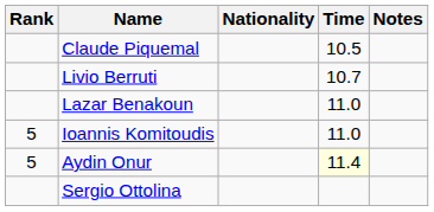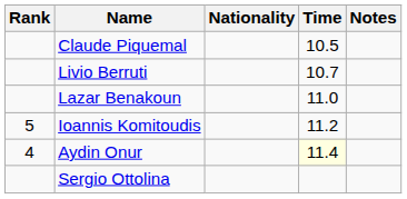 <table class="wikitable sortable" style="text-align:center">
 <tr>
 <th>Rank</th>
 <th>Name</th>
 <th>Nationality</th>
 <th>Time</th>
 <th>Notes</th>
 </tr>
 <tr>
 <td></td>
 <td align=left><a href='#'>Claude Piquemal</a></td>
 <td align=left></td>
 <td>10.5</td>
 <td></td>
 </tr>
 <tr>
 <td></td>
 <td align=left><a href='#'>Livio Berruti</a></td>
 <td align=left></td>
 <td>10.7</td>
 <td></td>
 </tr>
 <tr>
 <td></td>
 <td align=left><a href='#'>Lazar Benakoun</a></td>
 <td align=left></td>
 <td>11.0</td>
 <td></td>
 </tr>
 <tr>
 <td>5</td>
 <td align=left><a href='#'>Ioannis Komitoudis</a></td>
 <td align=left></td>
-<td>11.0</td>
+<td>11.2</td>
 <td></td>
 </tr>
 <tr>
-<td>5</td>
+<td>4</td>
 <td align=left><a href='#'>Aydin Onur</a></td>
 <td align=left></td>
 <td style="background: lightyellow;">11.4</td>
 <td></td>
 </tr>
 <tr>
 <td></td>
 <td align=left><a href='#'>Sergio Ottolina</a></td>
 <td align=left></td>
 <td></td>
 <td></td>
 </tr>
 </table>
